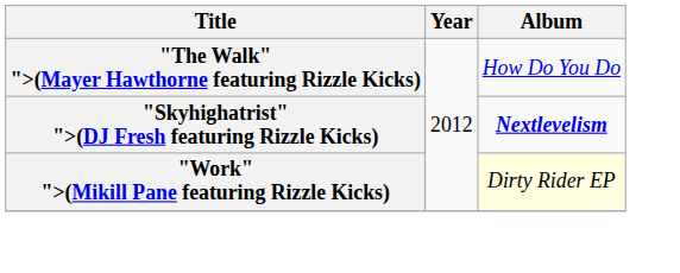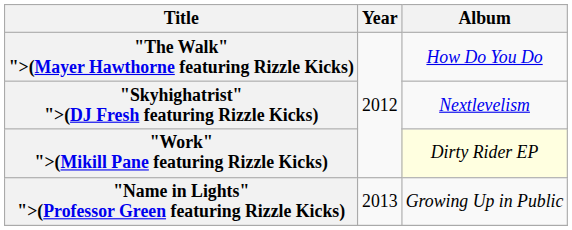 <table class="wikitable plainrowheaders" style="text-align:center;">
 <tr>
 <th scope="col">Title</th>
 <th scope="col">Year</th>
 <th scope="col">Album</th>
 </tr>
 <tr>
 <th scope="row">"The Walk"<br><span>">(<a href='#'>Mayer Hawthorne</a> featuring Rizzle Kicks)</span></th>
 <td rowspan="3">2012</td>
 <td><em><a href='#'>How Do You Do</a></em></td>
 </tr>
 <tr>
 <th scope="row">"Skyhighatrist"<br><span>">(<a href='#'>DJ Fresh</a> featuring Rizzle Kicks)</span></th>
-<td><strong><em><a href='#'>Nextlevelism</a></em></strong></td>
+<td><em><a href='#'>Nextlevelism</a></em></td>
 </tr>
 <tr>
 <th scope="row">"Work"<br><span>">(<a href='#'>Mikill Pane</a> featuring Rizzle Kicks)</span></th>
 <td style="background: lightyellow;"><em>Dirty Rider EP</em></td>
 </tr>
 <tr>
+<th scope="row">"Name in Lights"<br><span>">(<a href='#'>Professor Green</a> featuring Rizzle Kicks)</span></th>
+<td>2013</td>
+<td><em>Growing Up in Public</em></td>
+</tr>
+<tr>
 </tr>
 </table>
